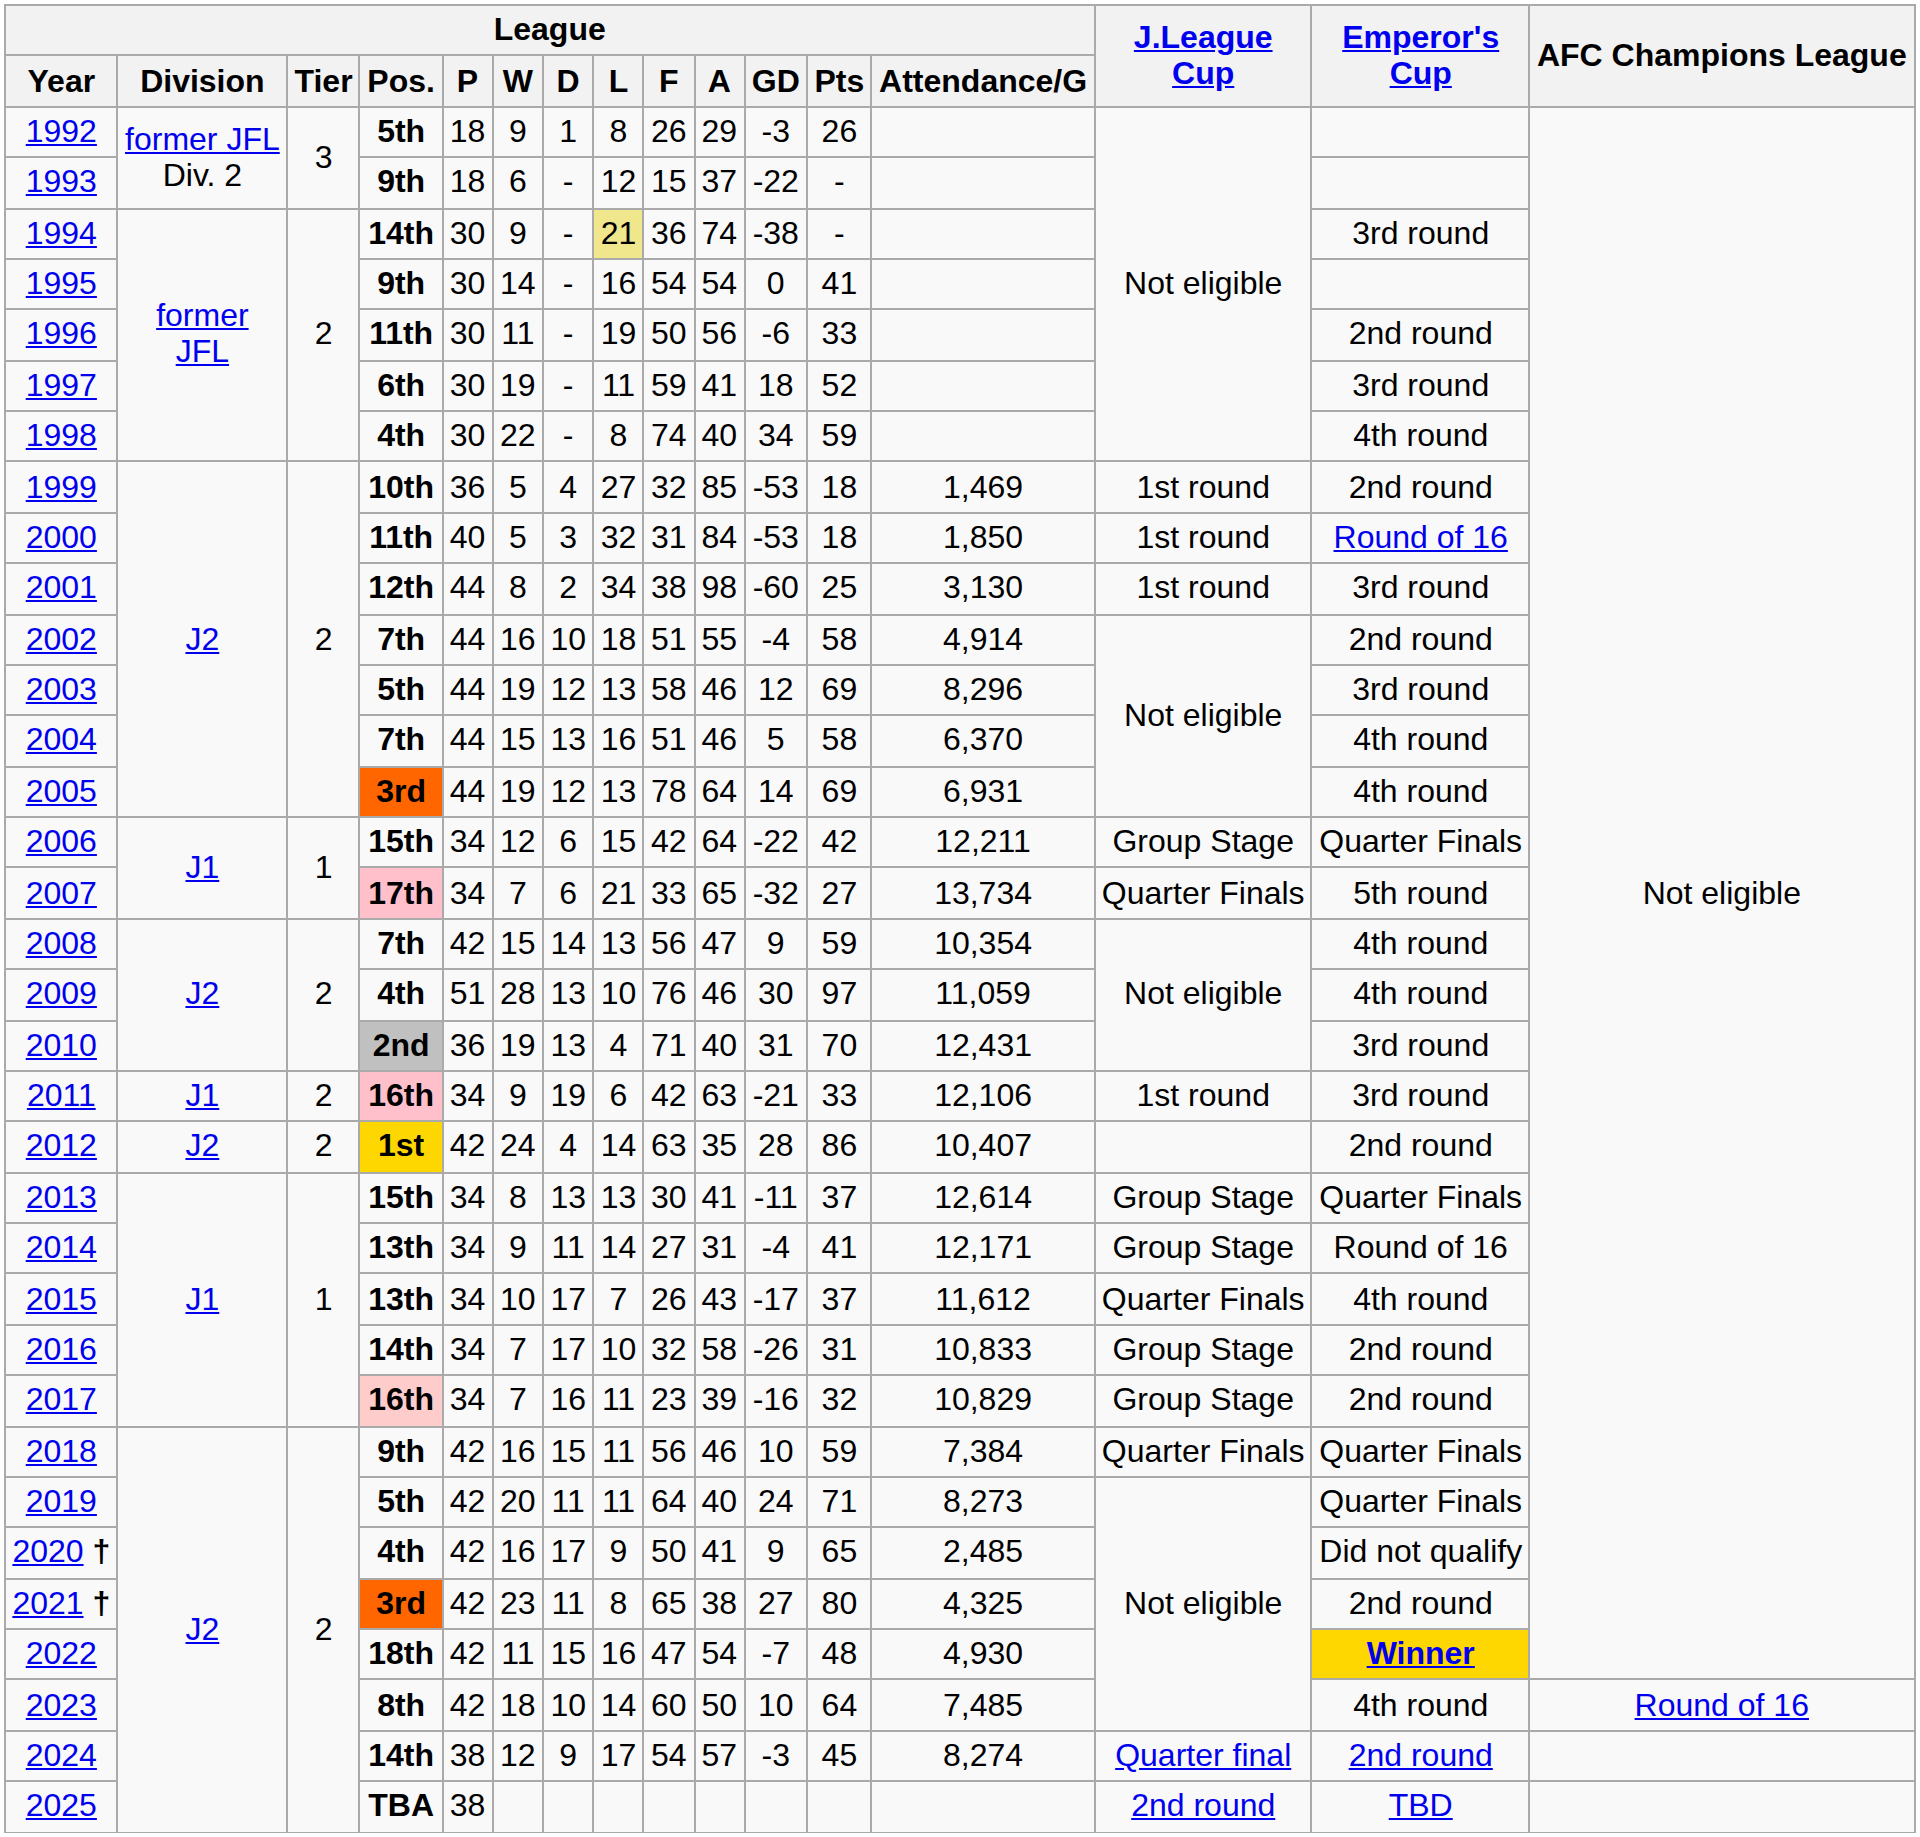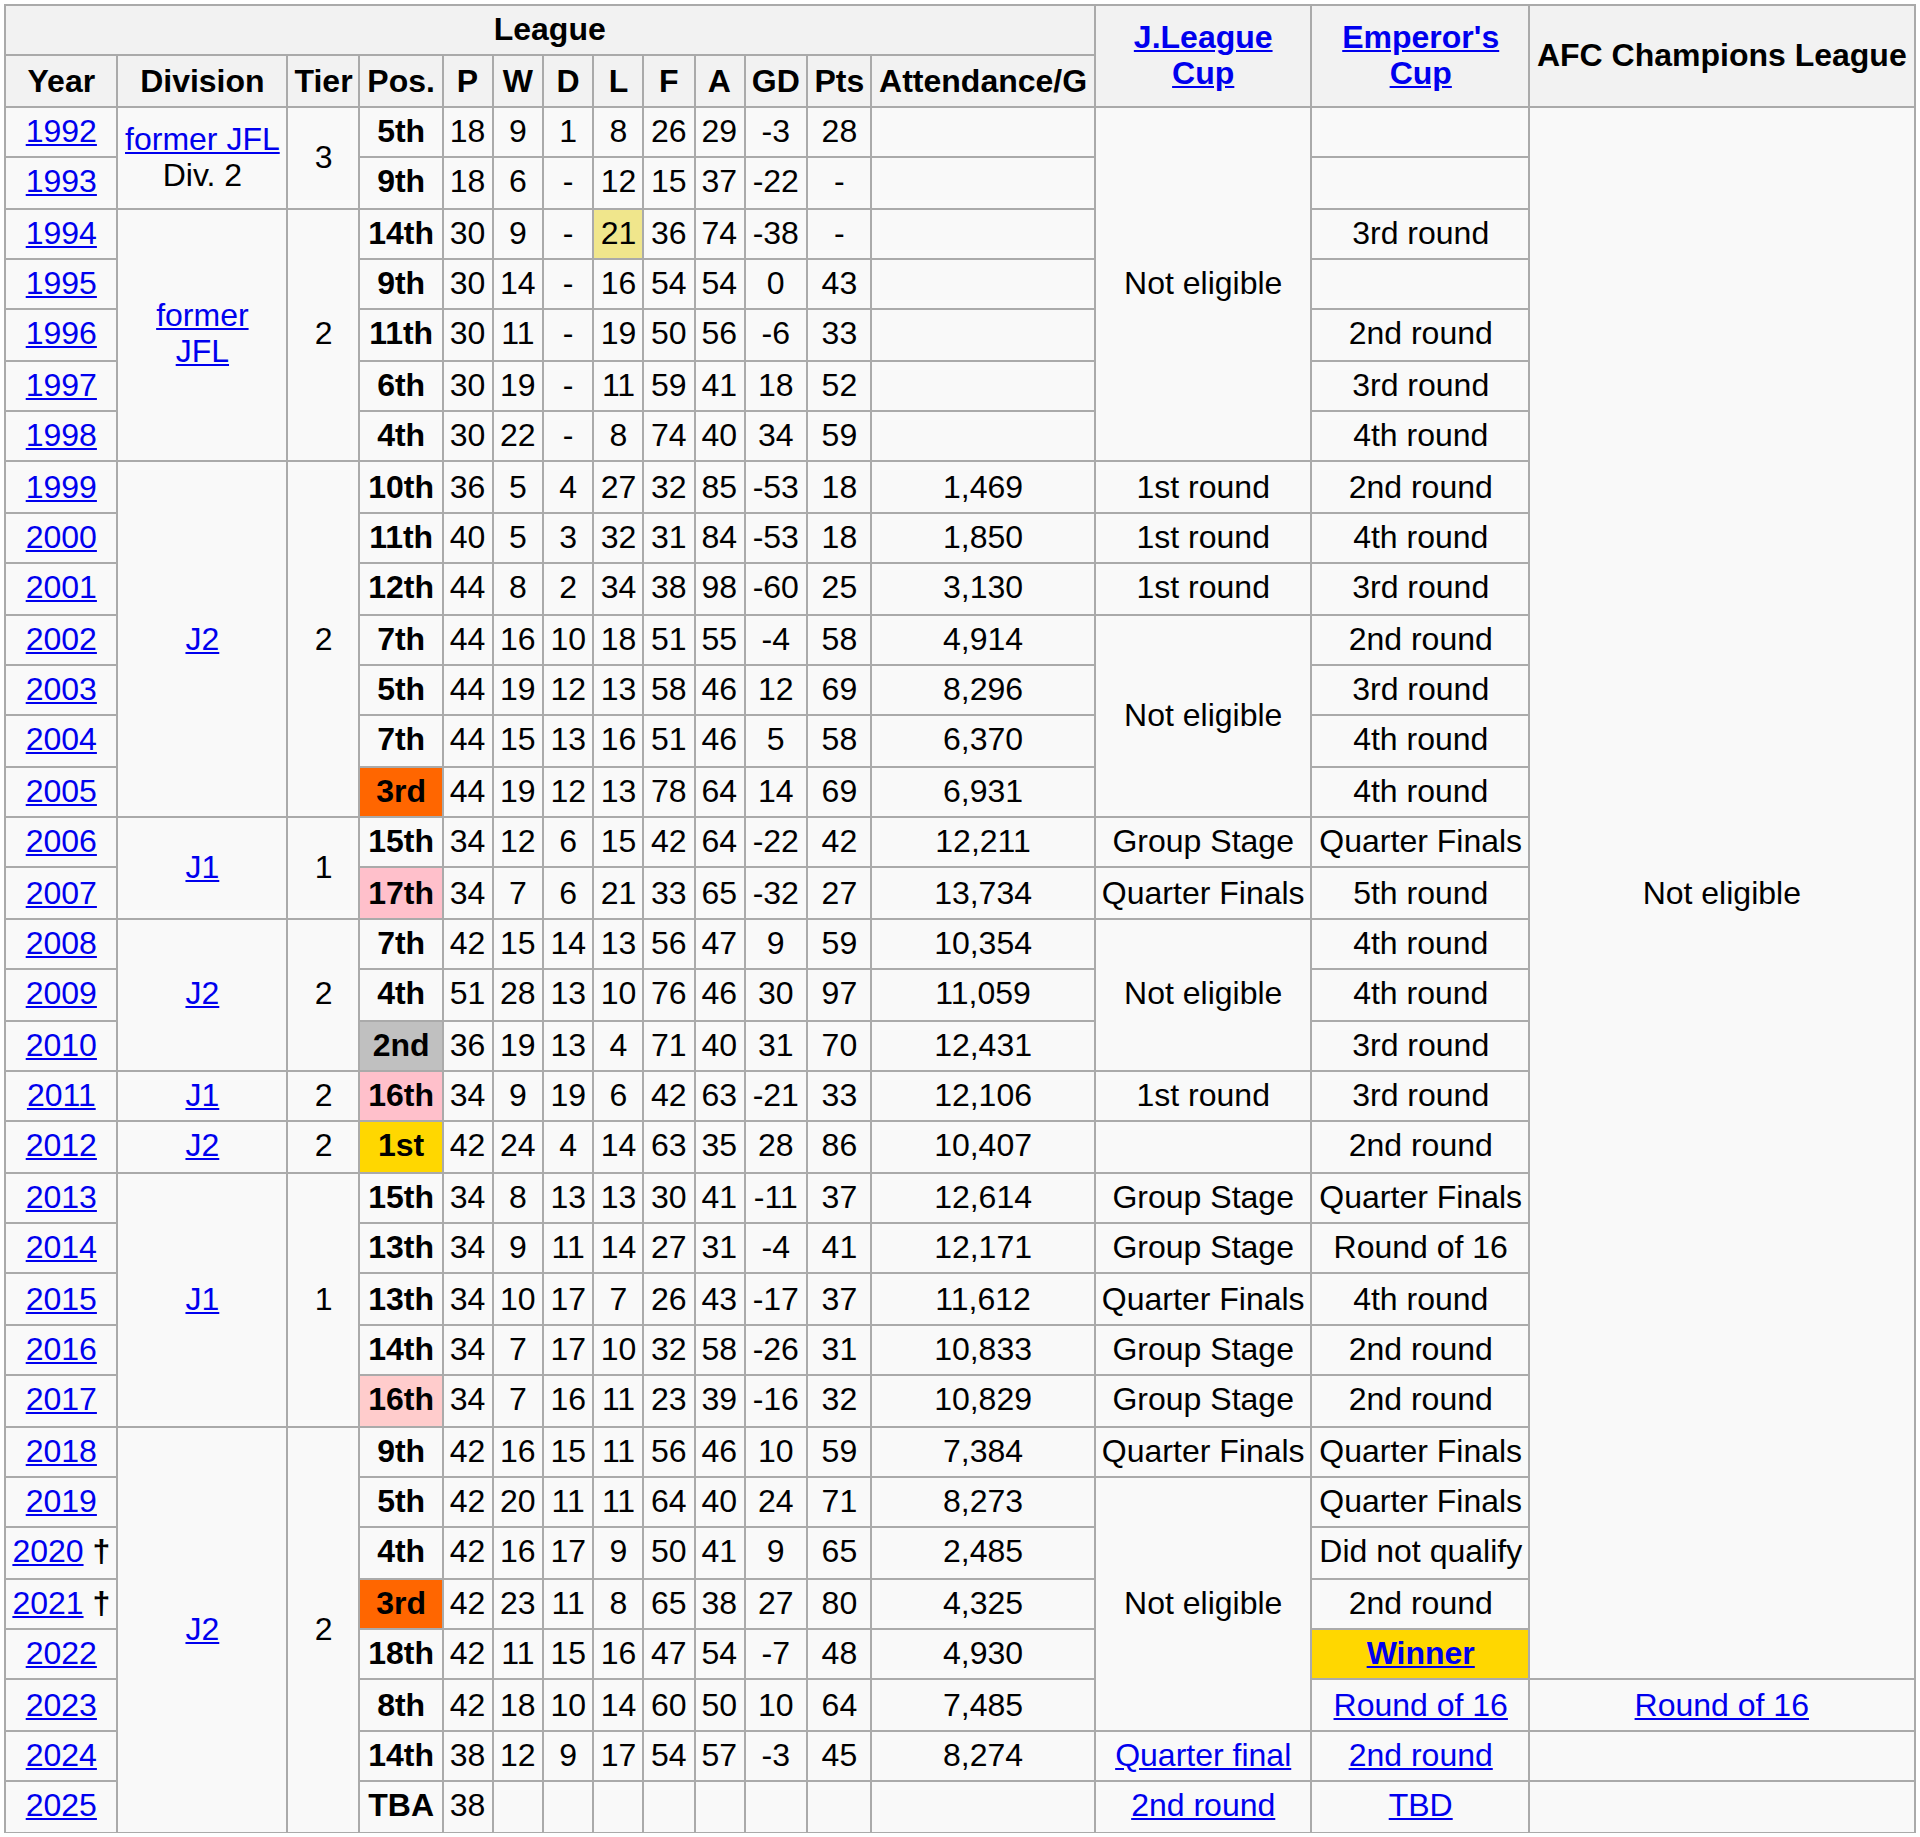 <table class="wikitable" style="text-align:center;">
 <tr>
 <th colspan="13">League</th>
 <th rowspan="2"><a href='#'>J.League<br>Cup</a></th>
 <th rowspan="2"><a href='#'>Emperor's<br>Cup</a></th>
 <th rowspan="2">AFC Champions League</th>
 </tr>
 <tr>
 <th>Year</th>
 <th>Division</th>
 <th>Tier</th>
 <th>Pos.</th>
 <th>P</th>
 <th>W</th>
 <th>D</th>
 <th>L</th>
 <th>F</th>
 <th>A</th>
 <th>GD</th>
 <th>Pts</th>
 <th>Attendance/G</th>
 </tr>
 <tr>
 <td><a href='#'>1992</a></td>
 <td rowspan="2"><a href='#'>former JFL</a><br>Div. 2</td>
 <td rowspan="2">3</td>
 <td><strong>5th</strong></td>
 <td>18</td>
 <td>9</td>
 <td>1</td>
 <td>8</td>
 <td>26</td>
 <td>29</td>
 <td>-3</td>
-<td>26</td>
+<td>28</td>
 <td></td>
 <td rowspan="7">Not eligible</td>
 <td></td>
 <td rowspan="31">Not eligible</td>
 </tr>
 <tr>
 <td><a href='#'>1993</a></td>
 <td><strong>9th</strong></td>
 <td>18</td>
 <td>6</td>
 <td>-</td>
 <td>12</td>
 <td>15</td>
 <td>37</td>
 <td>-22</td>
 <td>-</td>
 <td></td>
 <td></td>
 </tr>
 <tr>
 <td><a href='#'>1994</a></td>
 <td rowspan="5"><a href='#'>former<br>JFL</a></td>
 <td rowspan="5">2</td>
 <td><strong>14th</strong></td>
 <td>30</td>
 <td>9</td>
 <td>-</td>
 <td style="background: khaki;">21</td>
 <td>36</td>
 <td>74</td>
 <td>-38</td>
 <td>-</td>
 <td></td>
 <td>3rd round</td>
 </tr>
 <tr>
 <td><a href='#'>1995</a></td>
 <td><strong>9th</strong></td>
 <td>30</td>
 <td>14</td>
 <td>-</td>
 <td>16</td>
 <td>54</td>
 <td>54</td>
 <td>0</td>
-<td>41</td>
+<td>43</td>
 <td></td>
 <td></td>
 </tr>
 <tr>
 <td><a href='#'>1996</a></td>
 <td><strong>11th</strong></td>
 <td>30</td>
 <td>11</td>
 <td>-</td>
 <td>19</td>
 <td>50</td>
 <td>56</td>
 <td>-6</td>
 <td>33</td>
 <td></td>
 <td>2nd round</td>
 </tr>
 <tr>
 <td><a href='#'>1997</a></td>
 <td><strong>6th</strong></td>
 <td>30</td>
 <td>19</td>
 <td>-</td>
 <td>11</td>
 <td>59</td>
 <td>41</td>
 <td>18</td>
 <td>52</td>
 <td></td>
 <td>3rd round</td>
 </tr>
 <tr>
 <td><a href='#'>1998</a></td>
 <td><strong>4th</strong></td>
 <td>30</td>
 <td>22</td>
 <td>-</td>
 <td>8</td>
 <td>74</td>
 <td>40</td>
 <td>34</td>
 <td>59</td>
 <td></td>
 <td>4th round</td>
 </tr>
 <tr>
 <td><a href='#'>1999</a></td>
 <td rowspan="7"><a href='#'>J2</a></td>
 <td rowspan="7">2</td>
 <td><strong>10th</strong></td>
 <td>36</td>
 <td>5</td>
 <td>4</td>
 <td>27</td>
 <td>32</td>
 <td>85</td>
 <td>-53</td>
 <td>18</td>
 <td>1,469</td>
 <td>1st round</td>
 <td>2nd round</td>
 </tr>
 <tr>
 <td><a href='#'>2000</a></td>
 <td><strong>11th</strong></td>
 <td>40</td>
 <td>5</td>
 <td>3</td>
 <td>32</td>
 <td>31</td>
 <td>84</td>
 <td>-53</td>
 <td>18</td>
 <td>1,850</td>
 <td>1st round</td>
-<td><a href='#'>Round of 16</a></td>
+<td>4th round</td>
 </tr>
 <tr>
 <td><a href='#'>2001</a></td>
 <td><strong>12th</strong></td>
 <td>44</td>
 <td>8</td>
 <td>2</td>
 <td>34</td>
 <td>38</td>
 <td>98</td>
 <td>-60</td>
 <td>25</td>
 <td>3,130</td>
 <td>1st round</td>
 <td>3rd round</td>
 </tr>
 <tr>
 <td><a href='#'>2002</a></td>
 <td><strong>7th</strong></td>
 <td>44</td>
 <td>16</td>
 <td>10</td>
 <td>18</td>
 <td>51</td>
 <td>55</td>
 <td>-4</td>
 <td>58</td>
 <td>4,914</td>
 <td rowspan="4">Not eligible</td>
 <td>2nd round</td>
 </tr>
 <tr>
 <td><a href='#'>2003</a></td>
 <td><strong>5th</strong></td>
 <td>44</td>
 <td>19</td>
 <td>12</td>
 <td>13</td>
 <td>58</td>
 <td>46</td>
 <td>12</td>
 <td>69</td>
 <td>8,296</td>
 <td>3rd round</td>
 </tr>
 <tr>
 <td><a href='#'>2004</a></td>
 <td><strong>7th</strong></td>
 <td>44</td>
 <td>15</td>
 <td>13</td>
 <td>16</td>
 <td>51</td>
 <td>46</td>
 <td>5</td>
 <td>58</td>
 <td>6,370</td>
 <td>4th round</td>
 </tr>
 <tr>
 <td><a href='#'>2005</a></td>
 <td bgcolor="ff6600"><strong>3rd</strong></td>
 <td>44</td>
 <td>19</td>
 <td>12</td>
 <td>13</td>
 <td>78</td>
 <td>64</td>
 <td>14</td>
 <td>69</td>
 <td>6,931</td>
 <td>4th round</td>
 </tr>
 <tr>
 <td><a href='#'>2006</a></td>
 <td rowspan="2"><a href='#'>J1</a></td>
 <td rowspan="2">1</td>
 <td><strong>15th</strong></td>
 <td>34</td>
 <td>12</td>
 <td>6</td>
 <td>15</td>
 <td>42</td>
 <td>64</td>
 <td>-22</td>
 <td>42</td>
 <td>12,211</td>
 <td>Group Stage</td>
 <td>Quarter Finals</td>
 </tr>
 <tr>
 <td><a href='#'>2007</a></td>
 <td bgcolor="pink"><strong>17th</strong></td>
 <td>34</td>
 <td>7</td>
 <td>6</td>
 <td>21</td>
 <td>33</td>
 <td>65</td>
 <td>-32</td>
 <td>27</td>
 <td>13,734</td>
 <td>Quarter Finals</td>
 <td>5th round</td>
 </tr>
 <tr>
 <td><a href='#'>2008</a></td>
 <td rowspan="3"><a href='#'>J2</a></td>
 <td rowspan="3">2</td>
 <td><strong>7th</strong></td>
 <td>42</td>
 <td>15</td>
 <td>14</td>
 <td>13</td>
 <td>56</td>
 <td>47</td>
 <td>9</td>
 <td>59</td>
 <td>10,354</td>
 <td rowspan="3">Not eligible</td>
 <td>4th round</td>
 </tr>
 <tr>
 <td><a href='#'>2009</a></td>
 <td><strong>4th</strong></td>
 <td>51</td>
 <td>28</td>
 <td>13</td>
 <td>10</td>
 <td>76</td>
 <td>46</td>
 <td>30</td>
 <td>97</td>
 <td>11,059</td>
 <td>4th round</td>
 </tr>
 <tr>
 <td><a href='#'>2010</a></td>
 <td bgcolor="silver"><strong>2nd</strong></td>
 <td>36</td>
 <td>19</td>
 <td>13</td>
 <td>4</td>
 <td>71</td>
 <td>40</td>
 <td>31</td>
 <td>70</td>
 <td>12,431</td>
 <td>3rd round</td>
 </tr>
 <tr>
 <td><a href='#'>2011</a></td>
 <td><a href='#'>J1</a></td>
 <td>2</td>
 <td bgcolor="pink"><strong>16th</strong></td>
 <td>34</td>
 <td>9</td>
 <td>19</td>
 <td>6</td>
 <td>42</td>
 <td>63</td>
 <td>-21</td>
 <td>33</td>
 <td>12,106</td>
 <td>1st round</td>
 <td>3rd round</td>
 </tr>
 <tr>
 <td><a href='#'>2012</a></td>
 <td rowspan="1"><a href='#'>J2</a></td>
 <td>2</td>
 <td bgcolor="gold"><strong>1st</strong></td>
 <td>42</td>
 <td>24</td>
 <td>4</td>
 <td>14</td>
 <td>63</td>
 <td>35</td>
 <td>28</td>
 <td>86</td>
 <td>10,407</td>
 <td></td>
 <td>2nd round</td>
 </tr>
 <tr>
 <td><a href='#'>2013</a></td>
 <td rowspan="5"><a href='#'>J1</a></td>
 <td rowspan="5">1</td>
 <td><strong>15th</strong></td>
 <td>34</td>
 <td>8</td>
 <td>13</td>
 <td>13</td>
 <td>30</td>
 <td>41</td>
 <td>-11</td>
 <td>37</td>
 <td>12,614</td>
 <td>Group Stage</td>
 <td>Quarter Finals</td>
 </tr>
 <tr>
 <td><a href='#'>2014</a></td>
 <td><strong>13th</strong></td>
 <td>34</td>
 <td>9</td>
 <td>11</td>
 <td>14</td>
 <td>27</td>
 <td>31</td>
 <td>-4</td>
 <td>41</td>
 <td>12,171</td>
 <td>Group Stage</td>
 <td>Round of 16</td>
 </tr>
 <tr>
 <td><a href='#'>2015</a></td>
 <td><strong>13th</strong></td>
 <td>34</td>
 <td>10</td>
 <td>17</td>
 <td>7</td>
 <td>26</td>
 <td>43</td>
 <td>-17</td>
 <td>37</td>
 <td>11,612</td>
 <td>Quarter Finals</td>
 <td>4th round</td>
 </tr>
 <tr>
 <td><a href='#'>2016</a></td>
 <td><strong>14th</strong></td>
 <td>34</td>
 <td>7</td>
 <td>17</td>
 <td>10</td>
 <td>32</td>
 <td>58</td>
 <td>-26</td>
 <td>31</td>
 <td>10,833</td>
 <td>Group Stage</td>
 <td>2nd round</td>
 </tr>
 <tr>
 <td><a href='#'>2017</a></td>
 <td bgcolor="#FFCCCC"><strong>16th</strong></td>
 <td>34</td>
 <td>7</td>
 <td>16</td>
 <td>11</td>
 <td>23</td>
 <td>39</td>
 <td>-16</td>
 <td>32</td>
 <td>10,829</td>
 <td>Group Stage</td>
 <td>2nd round</td>
 </tr>
 <tr>
 <td><a href='#'>2018</a></td>
 <td rowspan="8"><a href='#'>J2</a></td>
 <td rowspan="8">2</td>
 <td><strong>9th</strong></td>
 <td>42</td>
 <td>16</td>
 <td>15</td>
 <td>11</td>
 <td>56</td>
 <td>46</td>
 <td>10</td>
 <td>59</td>
 <td>7,384</td>
 <td>Quarter Finals</td>
 <td>Quarter Finals</td>
 </tr>
 <tr>
 <td><a href='#'>2019</a></td>
 <td><strong>5th</strong></td>
 <td>42</td>
 <td>20</td>
 <td>11</td>
 <td>11</td>
 <td>64</td>
 <td>40</td>
 <td>24</td>
 <td>71</td>
 <td>8,273</td>
 <td rowspan="5">Not eligible</td>
 <td>Quarter Finals</td>
 </tr>
 <tr>
 <td><a href='#'>2020</a> <strong>†</strong></td>
 <td><strong>4th</strong></td>
 <td>42</td>
 <td>16</td>
 <td>17</td>
 <td>9</td>
 <td>50</td>
 <td>41</td>
 <td>9</td>
 <td>65</td>
 <td>2,485</td>
 <td>Did not qualify</td>
 </tr>
 <tr>
 <td><a href='#'>2021</a> <strong>†</strong></td>
 <td bgcolor="ff6600"><strong>3rd</strong></td>
 <td>42</td>
 <td>23</td>
 <td>11</td>
 <td>8</td>
 <td>65</td>
 <td>38</td>
 <td>27</td>
 <td>80</td>
 <td>4,325</td>
 <td>2nd round</td>
 </tr>
 <tr>
 <td><a href='#'>2022</a></td>
 <td><strong>18th</strong></td>
 <td>42</td>
 <td>11</td>
 <td>15</td>
 <td>16</td>
 <td>47</td>
 <td>54</td>
 <td>-7</td>
 <td>48</td>
 <td>4,930</td>
 <td bgcolor="gold"><strong><a href='#'>Winner</a></strong></td>
 </tr>
 <tr>
 <td><a href='#'>2023</a></td>
 <td><strong>8th</strong></td>
 <td>42</td>
 <td>18</td>
 <td>10</td>
 <td>14</td>
 <td>60</td>
 <td>50</td>
 <td>10</td>
 <td>64</td>
 <td>7,485</td>
-<td>4th round</td>
+<td><a href='#'>Round of 16</a></td>
 <td><a href='#'>Round of 16</a></td>
 </tr>
 <tr>
 <td><a href='#'>2024</a></td>
 <td><strong>14th</strong></td>
 <td>38</td>
 <td>12</td>
 <td>9</td>
 <td>17</td>
 <td>54</td>
 <td>57</td>
 <td>-3</td>
 <td>45</td>
 <td>8,274</td>
 <td><a href='#'>Quarter final</a></td>
 <td><a href='#'>2nd round</a></td>
 </tr>
 <tr>
 <td><a href='#'>2025</a></td>
 <td><strong>TBA</strong></td>
 <td>38</td>
 <td></td>
 <td></td>
 <td></td>
 <td></td>
 <td></td>
 <td></td>
 <td></td>
 <td></td>
 <td><a href='#'>2nd round</a></td>
 <td><a href='#'>TBD</a></td>
 <td></td>
 </tr>
 <tr>
 </tr>
 </table>
